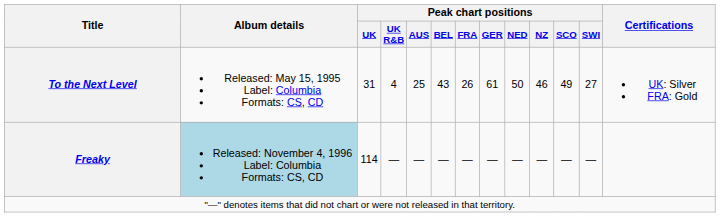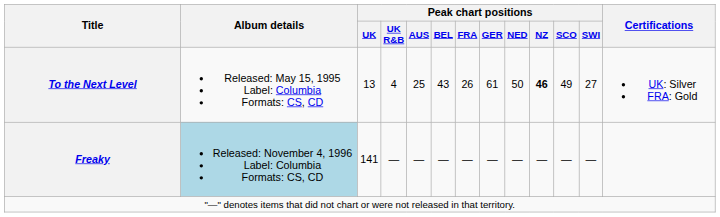 <table class="wikitable plainrowheaders" style="text-align:center;">
 <tr>
 <th scope="col" rowspan="2" style="width:16em;">Title</th>
 <th scope="col" rowspan="2" style="width:16em;">Album details</th>
 <th scope="col" colspan="10">Peak chart positions</th>
 <th rowspan="2" style="width:10em;"><a href='#'>Certifications</a></th>
 </tr>
 <tr>
 <th style="width:2em;font-size:90%;"><a href='#'>UK</a><br></th>
 <th style="width:2em;font-size:90%;"><a href='#'>UK<br>R&B</a><br></th>
 <th style="width:2em;font-size:90%;"><a href='#'>AUS</a><br></th>
 <th style="width:2em;font-size:90%;"><a href='#'>BEL</a><br></th>
 <th style="width:2em;font-size:90%;"><a href='#'>FRA</a><br></th>
 <th style="width:2em;font-size:90%;"><a href='#'>GER</a><br></th>
 <th style="width:2em;font-size:90%;"><a href='#'>NED</a><br></th>
 <th style="width:2em;font-size:90%;"><a href='#'>NZ</a><br></th>
 <th style="width:2em;font-size:90%;"><a href='#'>SCO</a><br></th>
 <th style="width:2em;font-size:90%;"><a href='#'>SWI</a><br></th>
 </tr>
 <tr>
 <th scope="row"><em><a href='#'>To the Next Level</a></em></th>
 <td><br><ul><li>Released:  May 15, 1995</li><li>Label: <a href='#'>Columbia</a></li><li>Formats: <a href='#'>CS</a>, <a href='#'>CD</a></li></ul></td>
-<td>31</td>
+<td>13</td>
 <td>4</td>
 <td>25</td>
 <td>43</td>
 <td>26</td>
 <td>61</td>
 <td>50</td>
-<td>46</td>
+<td><strong>46</strong></td>
 <td>49</td>
 <td>27</td>
 <td><br><ul><li><a href='#'>UK</a>: Silver</li><li><a href='#'>FRA</a>: Gold</li></ul></td>
 </tr>
 <tr>
 <th scope="row"><em><a href='#'>Freaky</a></em></th>
 <td style="background: lightblue;"><br><ul><li>Released: November 4, 1996</li><li>Label: Columbia</li><li>Formats: CS, CD</li></ul></td>
-<td>114</td>
+<td>141</td>
 <td>—</td>
 <td>—</td>
 <td>—</td>
 <td>—</td>
 <td>—</td>
 <td>—</td>
 <td>—</td>
 <td>—</td>
 <td>—</td>
 <td></td>
 </tr>
 <tr>
 <td align="center" colspan="15" style="font-size:90%">"—" denotes items that did not chart or were not released in that territory.</td>
 </tr>
 </table>
